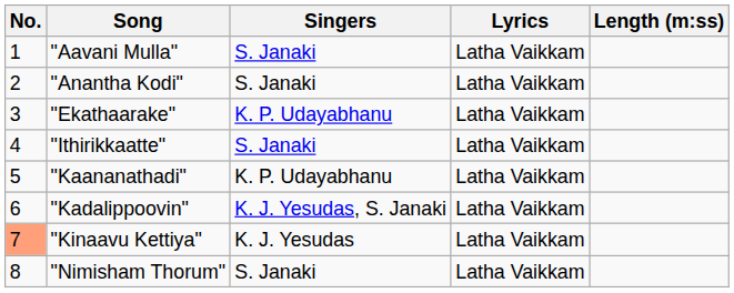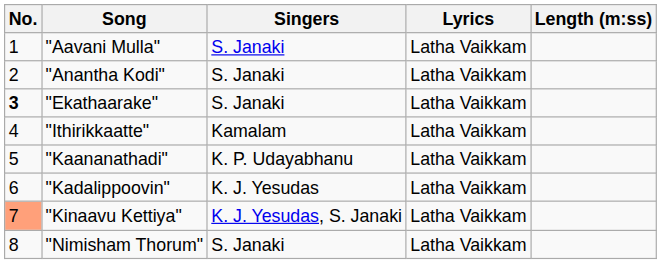 <table class="wikitable" style="font-size:95%;">
 <tr>
 <th>No.</th>
 <th>Song</th>
 <th>Singers</th>
 <th>Lyrics</th>
 <th>Length (m:ss)</th>
 </tr>
 <tr>
 <td>1</td>
 <td>"Aavani Mulla"</td>
 <td><a href='#'>S. Janaki</a></td>
 <td>Latha Vaikkam</td>
 <td></td>
 </tr>
 <tr>
 <td>2</td>
 <td>"Anantha Kodi"</td>
 <td>S. Janaki</td>
 <td>Latha Vaikkam</td>
 <td></td>
 </tr>
 <tr>
-<td>3</td>
+<td><strong>3</strong></td>
 <td>"Ekathaarake"</td>
-<td><a href='#'>K. P. Udayabhanu</a></td>
+<td>S. Janaki</td>
 <td>Latha Vaikkam</td>
 <td></td>
 </tr>
 <tr>
 <td>4</td>
 <td>"Ithirikkaatte"</td>
-<td><a href='#'>S. Janaki</a></td>
+<td>Kamalam</td>
 <td>Latha Vaikkam</td>
 <td></td>
 </tr>
 <tr>
 <td>5</td>
 <td>"Kaananathadi"</td>
 <td>K. P. Udayabhanu</td>
 <td>Latha Vaikkam</td>
 <td></td>
 </tr>
 <tr>
 <td>6</td>
 <td>"Kadalippoovin"</td>
-<td><a href='#'>K. J. Yesudas</a>, S. Janaki</td>
+<td>K. J. Yesudas</td>
 <td>Latha Vaikkam</td>
 <td></td>
 </tr>
 <tr>
 <td style="background: lightsalmon;">7</td>
 <td>"Kinaavu Kettiya"</td>
-<td>K. J. Yesudas</td>
+<td><a href='#'>K. J. Yesudas</a>, S. Janaki</td>
 <td>Latha Vaikkam</td>
 <td></td>
 </tr>
 <tr>
 <td>8</td>
 <td>"Nimisham Thorum"</td>
 <td>S. Janaki</td>
 <td>Latha Vaikkam</td>
 <td></td>
 </tr>
 </table>
